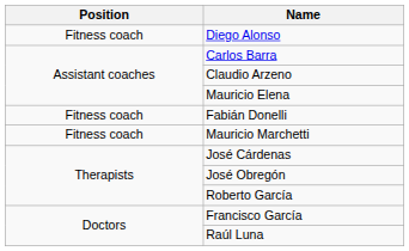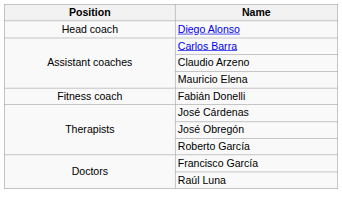 <table class="wikitable" style="text-align:center; font-size:100%; width:40%">
 <tr>
 <th>Position</th>
 <th>Name</th>
 </tr>
 <tr>
-<td>Fitness coach</td>
+<td>Head coach</td>
 <td align=left> <a href='#'>Diego Alonso</a></td>
 </tr>
 <tr>
 <td rowspan=3>Assistant coaches</td>
 <td align=left> <a href='#'>Carlos Barra</a></td>
 </tr>
 <tr>
 <td align=left> Claudio Arzeno</td>
 </tr>
 <tr>
 <td align=left> Mauricio Elena</td>
 </tr>
 <tr>
 <td>Fitness coach</td>
 <td align=left> Fabián Donelli</td>
-</tr>
-<tr>
-<td>Fitness coach</td>
-<td align=left> Mauricio Marchetti</td>
 </tr>
 <tr>
 <td rowspan=3>Therapists</td>
 <td align=left> José Cárdenas</td>
 </tr>
 <tr>
 <td align=left> José Obregón</td>
 </tr>
 <tr>
 <td align=left> Roberto García</td>
 </tr>
 <tr>
 <td rowspan=2>Doctors</td>
 <td align=left> Francisco García</td>
 </tr>
 <tr>
 <td align=left> Raúl Luna</td>
 </tr>
 </table>
